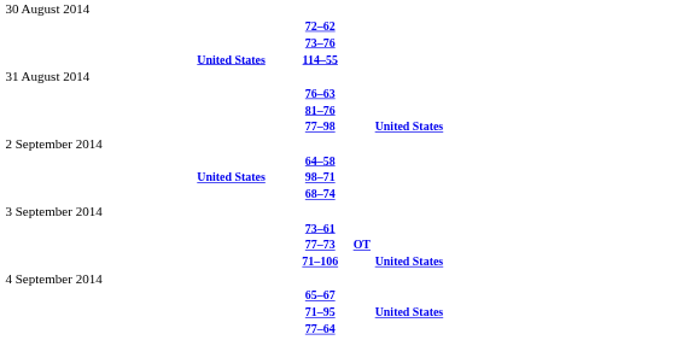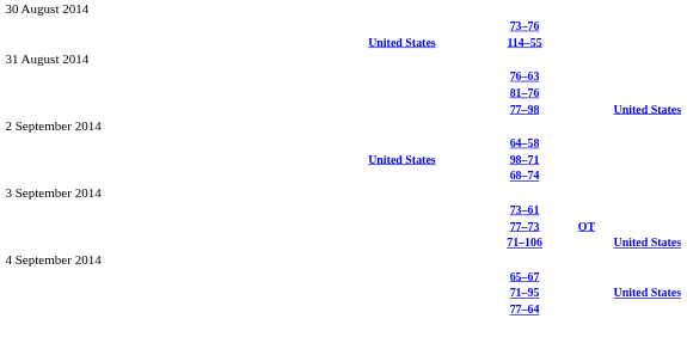 <table style="width:100%;" cellspacing="1">
 <tr>
 <th width=25%></th>
 <th width=2%></th>
 <th width=6%></th>
 <th width=2%></th>
 <th width=25%></th>
 </tr>
 <tr>
 <td>30 August 2014</td>
-</tr>
-<tr style=font-size:90%>
-<td align=right><strong></strong></td>
-<td></td>
-<td align=center><strong><a href='#'>72–62</a></strong></td>
-<td></td>
-<td><strong></strong></td>
-<td></td>
 </tr>
 <tr style=font-size:90%>
 <td align=right><strong></strong></td>
 <td></td>
 <td align=center><strong><a href='#'>73–76</a></strong></td>
 <td></td>
 <td><strong></strong></td>
 </tr>
 <tr style=font-size:90%>
 <td align=right><strong><a href='#'>United States</a> </strong></td>
 <td></td>
 <td align=center><strong><a href='#'>114–55</a></strong></td>
 <td></td>
 <td><strong></strong></td>
 </tr>
 <tr>
 <td>31 August 2014</td>
 </tr>
 <tr style=font-size:90%>
 <td align=right><strong></strong></td>
 <td></td>
 <td align=center><strong><a href='#'>76–63</a></strong></td>
 <td></td>
 <td><strong></strong></td>
 </tr>
 <tr style=font-size:90%>
 <td align=right><strong></strong></td>
 <td></td>
 <td align=center><strong><a href='#'>81–76</a></strong></td>
 <td></td>
 <td><strong></strong></td>
 </tr>
 <tr style=font-size:90%>
 <td align=right><strong></strong></td>
 <td></td>
 <td align=center><strong><a href='#'>77–98</a></strong></td>
 <td></td>
 <td><strong> <a href='#'>United States</a></strong></td>
 </tr>
 <tr>
 <td>2 September 2014</td>
 </tr>
 <tr style=font-size:90%>
 <td align=right><strong></strong></td>
 <td></td>
 <td align=center><strong><a href='#'>64–58</a></strong></td>
 <td></td>
 <td><strong></strong></td>
 </tr>
 <tr style=font-size:90%>
 <td align=right><strong><a href='#'>United States</a> </strong></td>
 <td></td>
 <td align=center><strong><a href='#'>98–71</a></strong></td>
 <td></td>
 <td><strong></strong></td>
 </tr>
 <tr style=font-size:90%>
 <td align=right><strong></strong></td>
 <td></td>
 <td align=center><strong><a href='#'>68–74</a></strong></td>
 <td></td>
 <td><strong></strong></td>
 </tr>
 <tr>
 <td>3 September 2014</td>
 </tr>
 <tr style=font-size:90%>
 <td align=right><strong></strong></td>
 <td></td>
 <td align=center><strong><a href='#'>73–61</a></strong></td>
 <td></td>
 <td><strong></strong></td>
 </tr>
 <tr style=font-size:90%>
 <td align=right><strong></strong></td>
 <td></td>
 <td align=center><strong><a href='#'>77–73</a></strong></td>
 <td><strong><a href='#'>OT</a></strong></td>
 <td><strong></strong></td>
 </tr>
 <tr style=font-size:90%>
 <td align=right><strong></strong></td>
 <td></td>
 <td align=center><strong><a href='#'>71–106</a></strong></td>
 <td></td>
 <td><strong> <a href='#'>United States</a></strong></td>
 </tr>
 <tr>
 <td>4 September 2014</td>
 </tr>
 <tr style=font-size:90%>
 <td align=right><strong></strong></td>
 <td></td>
 <td align=center><strong><a href='#'>65–67</a></strong></td>
 <td></td>
 <td><strong></strong></td>
 </tr>
 <tr style=font-size:90%>
 <td align=right><strong></strong></td>
 <td></td>
 <td align=center><strong><a href='#'>71–95</a></strong></td>
 <td></td>
 <td><strong> <a href='#'>United States</a></strong></td>
 </tr>
 <tr style=font-size:90%>
 <td align=right><strong></strong></td>
 <td></td>
 <td align=center><strong><a href='#'>77–64</a></strong></td>
 <td></td>
 <td><strong></strong></td>
 </tr>
 </table>
